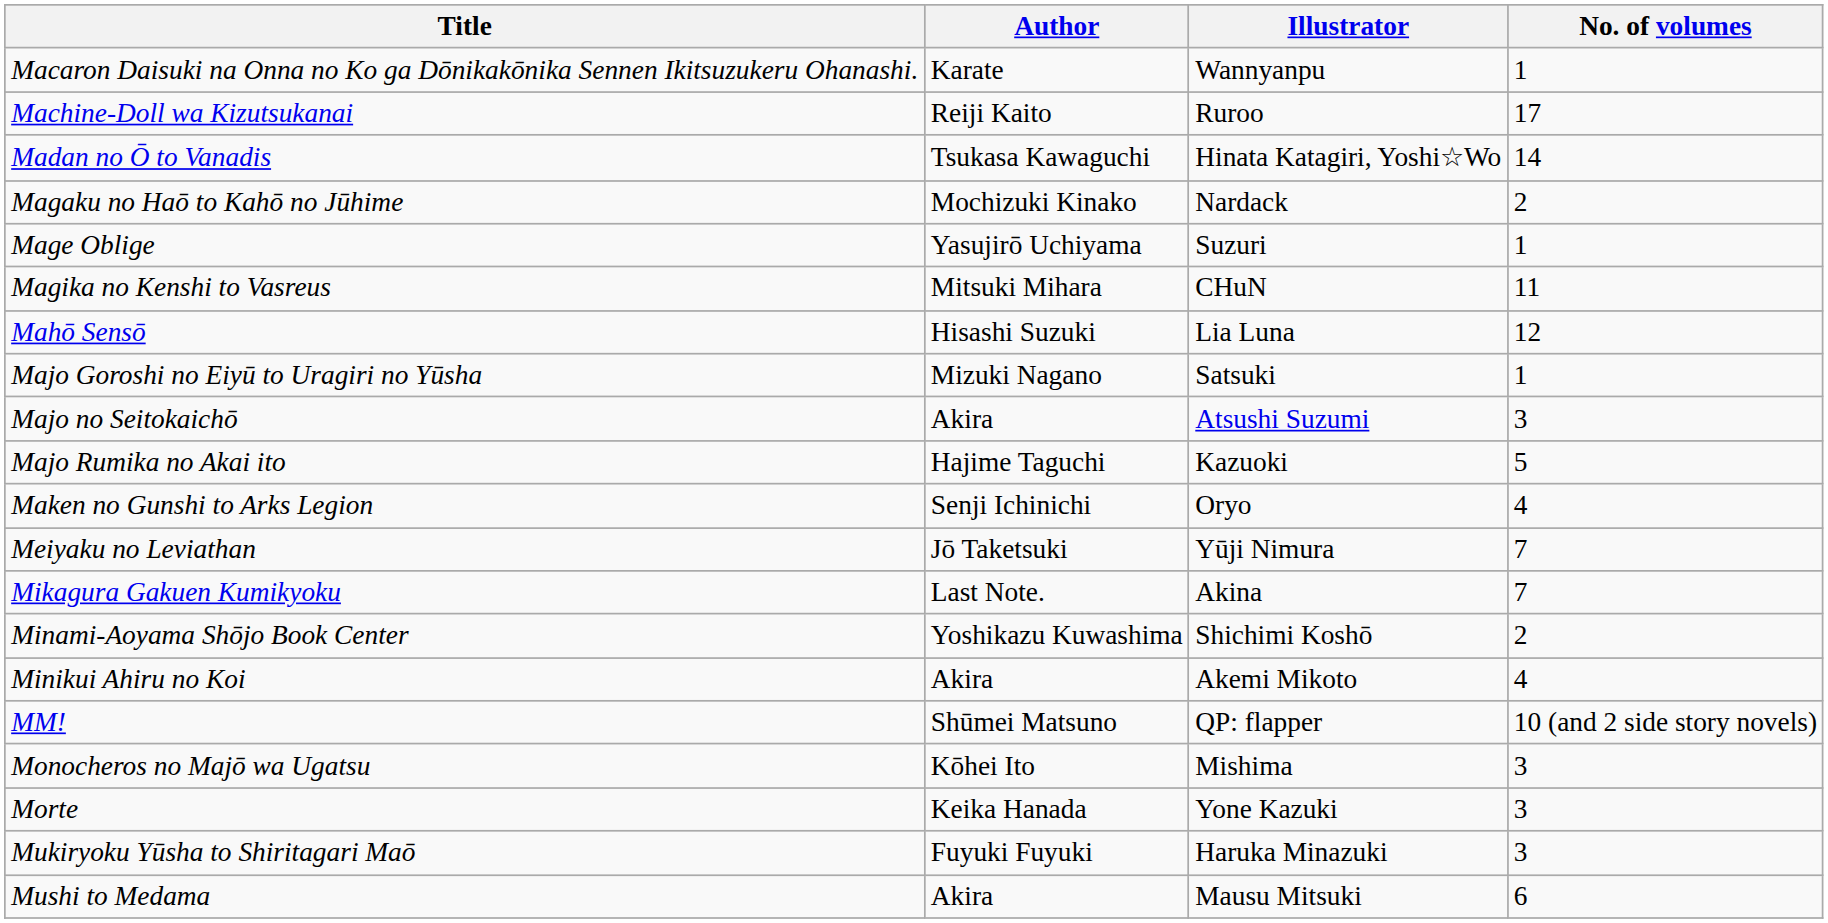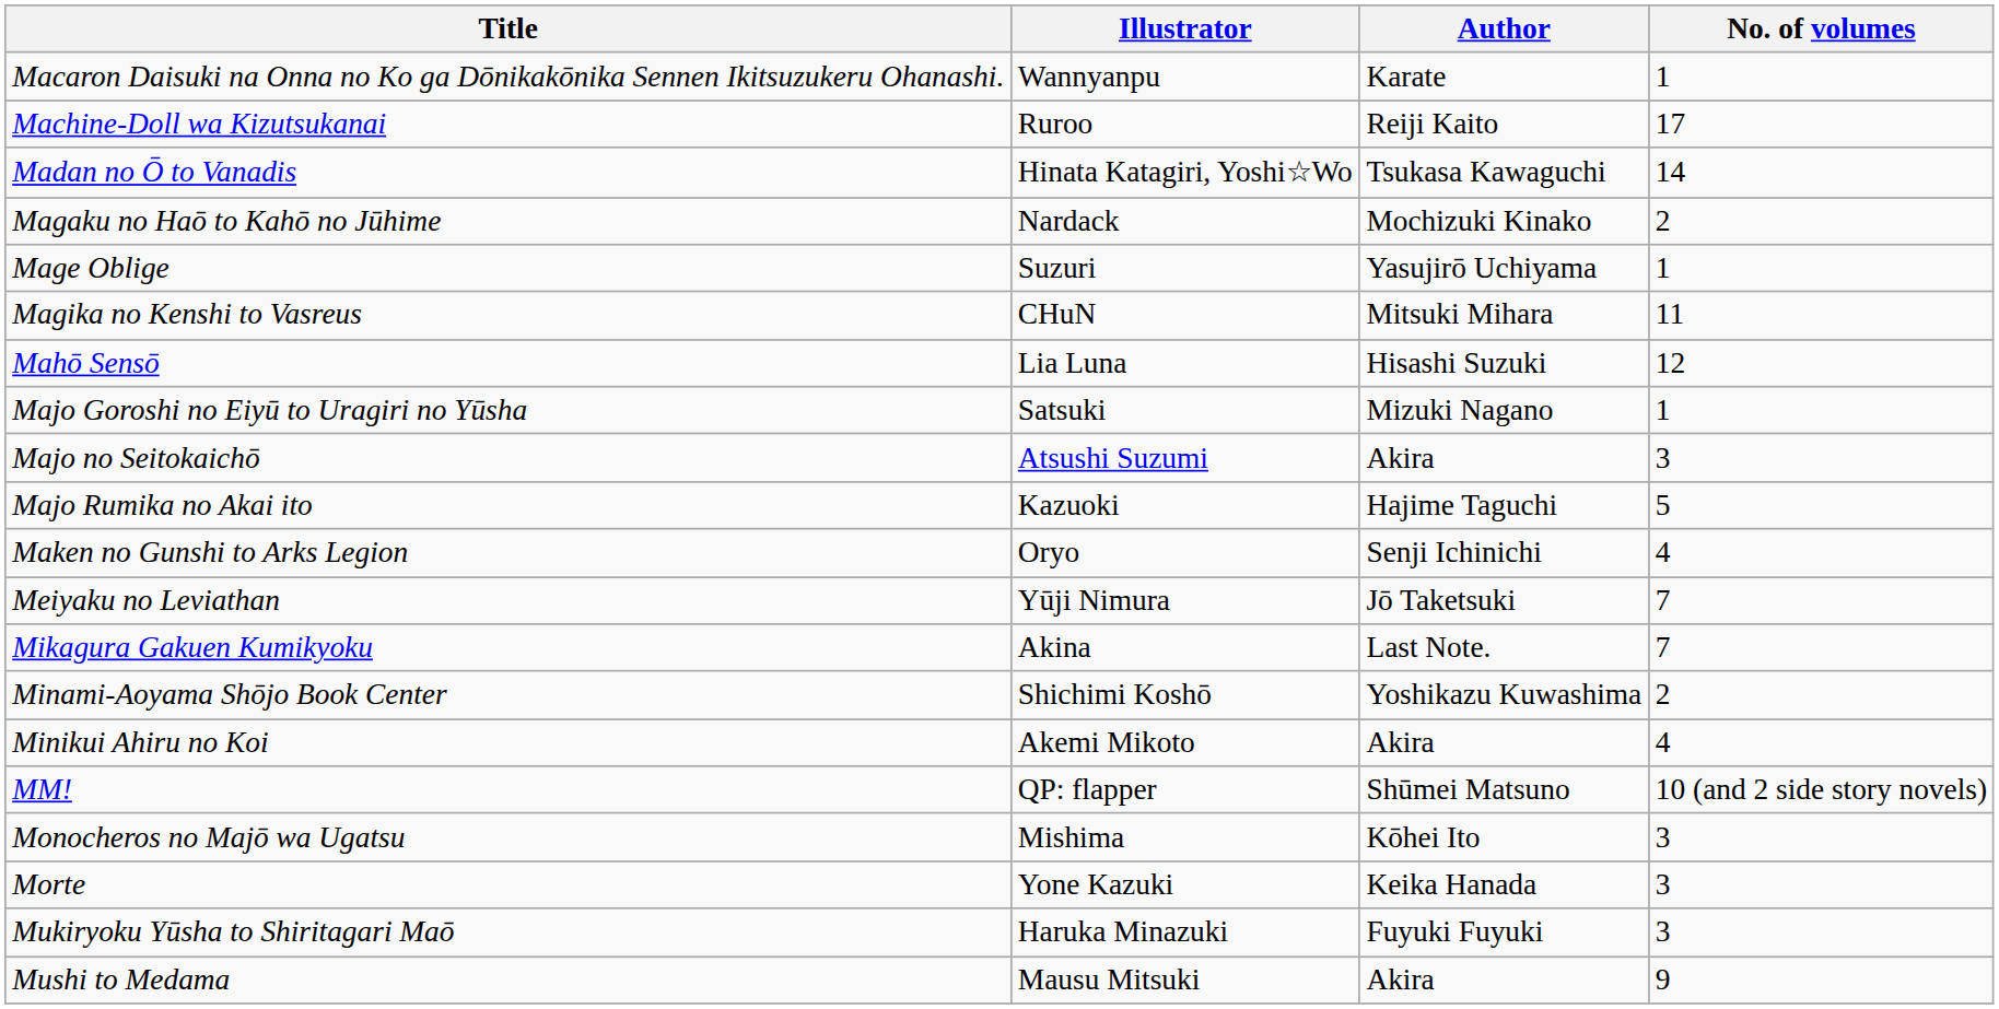 <table class="wikitable">
 <tr>
 <th scope="col">Title</th>
+<th scope="col"><a href='#'>Illustrator</a></th>
 <th scope="col"><a href='#'>Author</a></th>
-<th scope="col"><a href='#'>Illustrator</a></th>
 <th scope="col">No. of <a href='#'>volumes</a></th>
 </tr>
 <tr>
 <td><em>Macaron Daisuki na Onna no Ko ga Dōnikakōnika Sennen Ikitsuzukeru Ohanashi.</em></td>
+<td>Wannyanpu</td>
 <td>Karate</td>
-<td>Wannyanpu</td>
 <td>1</td>
 </tr>
 <tr>
 <td><em><a href='#'>Machine-Doll wa Kizutsukanai</a></em></td>
+<td>Ruroo</td>
 <td>Reiji Kaito</td>
-<td>Ruroo</td>
 <td>17</td>
 </tr>
 <tr>
 <td><em><a href='#'>Madan no Ō to Vanadis</a></em></td>
+<td>Hinata Katagiri, Yoshi☆Wo</td>
 <td>Tsukasa Kawaguchi</td>
-<td>Hinata Katagiri, Yoshi☆Wo</td>
 <td>14</td>
 </tr>
 <tr>
 <td><em>Magaku no Haō to Kahō no Jūhime</em></td>
+<td>Nardack</td>
 <td>Mochizuki Kinako</td>
-<td>Nardack</td>
 <td>2</td>
 </tr>
 <tr>
 <td><em>Mage Oblige</em></td>
+<td>Suzuri</td>
 <td>Yasujirō Uchiyama</td>
-<td>Suzuri</td>
 <td>1</td>
 </tr>
 <tr>
 <td><em>Magika no Kenshi to Vasreus</em></td>
+<td>CHuN</td>
 <td>Mitsuki Mihara</td>
-<td>CHuN</td>
 <td>11</td>
 </tr>
 <tr>
 <td><em><a href='#'>Mahō Sensō</a></em></td>
+<td>Lia Luna</td>
 <td>Hisashi Suzuki</td>
-<td>Lia Luna</td>
 <td>12</td>
 </tr>
 <tr>
 <td><em>Majo Goroshi no Eiyū to Uragiri no Yūsha</em></td>
+<td>Satsuki</td>
 <td>Mizuki Nagano</td>
-<td>Satsuki</td>
 <td>1</td>
 </tr>
 <tr>
 <td><em>Majo no Seitokaichō</em></td>
+<td><a href='#'>Atsushi Suzumi</a></td>
 <td>Akira</td>
-<td><a href='#'>Atsushi Suzumi</a></td>
 <td>3</td>
 </tr>
 <tr>
 <td><em>Majo Rumika no Akai ito</em></td>
+<td>Kazuoki</td>
 <td>Hajime Taguchi</td>
-<td>Kazuoki</td>
 <td>5</td>
 </tr>
 <tr>
 <td><em>Maken no Gunshi to Arks Legion</em></td>
+<td>Oryo</td>
 <td>Senji Ichinichi</td>
-<td>Oryo</td>
 <td>4</td>
 </tr>
 <tr>
 <td><em>Meiyaku no Leviathan</em></td>
+<td>Yūji Nimura</td>
 <td>Jō Taketsuki</td>
-<td>Yūji Nimura</td>
 <td>7</td>
 </tr>
 <tr>
 <td><em><a href='#'>Mikagura Gakuen Kumikyoku</a></em></td>
+<td>Akina</td>
 <td>Last Note.</td>
-<td>Akina</td>
 <td>7</td>
 </tr>
 <tr>
 <td><em>Minami-Aoyama Shōjo Book Center</em></td>
+<td>Shichimi Koshō</td>
 <td>Yoshikazu Kuwashima</td>
-<td>Shichimi Koshō</td>
 <td>2</td>
 </tr>
 <tr>
 <td><em>Minikui Ahiru no Koi </em></td>
+<td>Akemi Mikoto</td>
 <td>Akira</td>
-<td>Akemi Mikoto</td>
 <td>4</td>
 </tr>
 <tr>
 <td><em><a href='#'>MM!</a></em></td>
+<td>QP: flapper</td>
 <td>Shūmei Matsuno</td>
-<td>QP: flapper</td>
 <td>10 (and 2 side story novels)</td>
 </tr>
 <tr>
 <td><em>Monocheros no Majō wa Ugatsu</em></td>
+<td>Mishima</td>
 <td>Kōhei Ito</td>
-<td>Mishima</td>
 <td>3</td>
 </tr>
 <tr>
 <td><em>Morte</em></td>
+<td>Yone Kazuki</td>
 <td>Keika Hanada</td>
-<td>Yone Kazuki</td>
 <td>3</td>
 </tr>
 <tr>
 <td><em>Mukiryoku Yūsha to Shiritagari Maō</em></td>
+<td>Haruka Minazuki</td>
 <td>Fuyuki Fuyuki</td>
-<td>Haruka Minazuki</td>
 <td>3</td>
 </tr>
 <tr>
 <td><em>Mushi to Medama</em></td>
+<td>Mausu Mitsuki</td>
 <td>Akira</td>
-<td>Mausu Mitsuki</td>
-<td>6</td>
+<td>9</td>
 </tr>
 </table>
